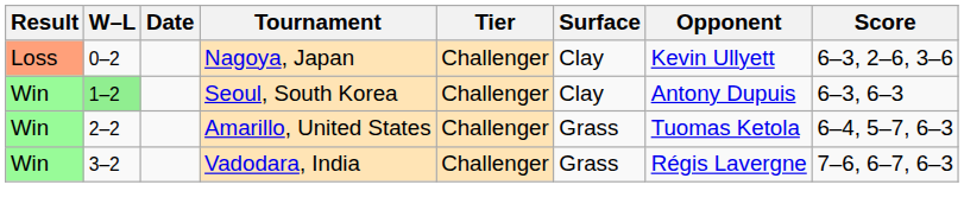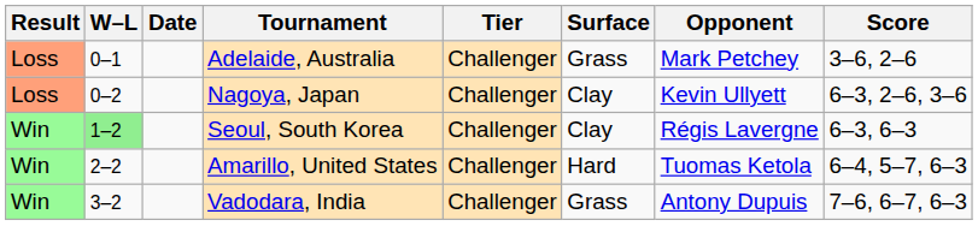 <table class="sortable wikitable">
 <tr>
 <th>Result</th>
 <th class="unsortable">W–L</th>
 <th>Date</th>
 <th>Tournament</th>
 <th>Tier</th>
 <th>Surface</th>
 <th>Opponent</th>
 <th class="unsortable">Score</th>
+</tr>
+<tr>
+<td style="background:#ffa07a;">Loss</td>
+<td><small>0–1</small></td>
+<td></td>
+<td style="background:moccasin;"><a href='#'>Adelaide</a>, Australia</td>
+<td style="background:moccasin;">Challenger</td>
+<td>Grass</td>
+<td> <a href='#'>Mark Petchey</a></td>
+<td>3–6, 2–6</td>
 </tr>
 <tr>
 <td style="background:#ffa07a;">Loss</td>
 <td><small>0–2</small></td>
 <td></td>
 <td style="background:moccasin;"><a href='#'>Nagoya</a>, Japan</td>
 <td style="background:moccasin;">Challenger</td>
 <td>Clay</td>
 <td> <a href='#'>Kevin Ullyett</a></td>
 <td>6–3, 2–6, 3–6</td>
 </tr>
 <tr>
 <td style="background:#98fb98;">Win</td>
 <td style="background: lightgreen;"><small>1–2</small></td>
 <td></td>
 <td style="background:moccasin;"><a href='#'>Seoul</a>, South Korea</td>
 <td style="background:moccasin;">Challenger</td>
 <td>Clay</td>
-<td> <a href='#'>Antony Dupuis</a></td>
+<td> <a href='#'>Régis Lavergne</a></td>
 <td>6–3, 6–3</td>
 </tr>
 <tr>
 <td style="background:#98fb98;">Win</td>
 <td><small>2–2</small></td>
 <td></td>
 <td style="background:moccasin;"><a href='#'>Amarillo</a>, United States</td>
 <td style="background:moccasin;">Challenger</td>
-<td>Grass</td>
+<td>Hard</td>
 <td> <a href='#'>Tuomas Ketola</a></td>
 <td>6–4, 5–7, 6–3</td>
 </tr>
 <tr>
 <td style="background:#98fb98;">Win</td>
 <td><small>3–2</small></td>
 <td></td>
 <td style="background:moccasin;"><a href='#'>Vadodara</a>, India</td>
 <td style="background:moccasin;">Challenger</td>
 <td>Grass</td>
-<td> <a href='#'>Régis Lavergne</a></td>
+<td> <a href='#'>Antony Dupuis</a></td>
 <td>7–6, 6–7, 6–3</td>
 </tr>
 </table>
